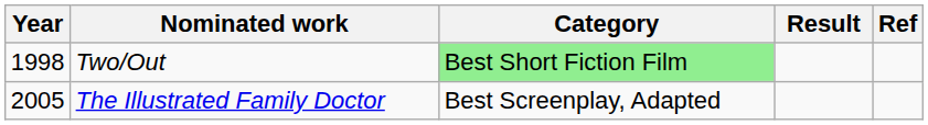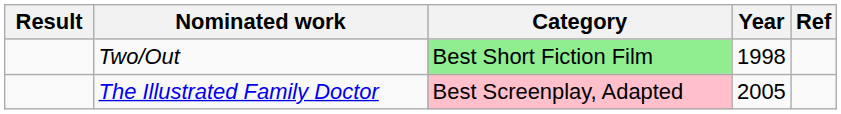 <table class="wikitable">
 <tr>
-<th scope="col" style="width:1em;">Year</th>
+<th scope="col" style="width:5em;">Result</th>
 <th scope="col" style="width:40em;">Nominated work</th>
 <th scope="col" style="width:35em;">Category</th>
-<th scope="col" style="width:5em;">Result</th>
+<th scope="col" style="width:1em;">Year</th>
 <th scope="col" style="width:1em;" class="unsortable">Ref</th>
 </tr>
 <tr>
-<td>1998</td>
+<td></td>
 <td><em>Two/Out</em></td>
 <td style="background: lightgreen;">Best Short Fiction Film</td>
-<td></td>
+<td>1998</td>
 <td></td>
 </tr>
 <tr>
+<td></td>
+<td><a href='#'><em>The Illustrated Family Doctor</em></a></td>
+<td style="background: pink;">Best Screenplay, Adapted</td>
 <td>2005</td>
-<td><a href='#'><em>The Illustrated Family Doctor</em></a></td>
-<td>Best Screenplay, Adapted</td>
-<td></td>
 <td></td>
 </tr>
 </table>
